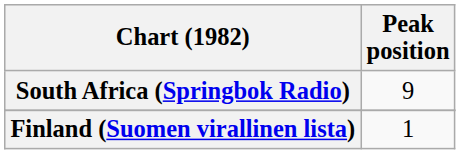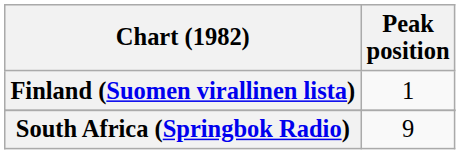 <table class="wikitable sortable plainrowheaders" style="text-align:center">
 <tr>
 <th>Chart (1982)</th>
 <th>Peak<br>position</th>
 </tr>
 <tr>
-<th scope="row">South Africa (<a href='#'>Springbok Radio</a>)</th>
-<td>9</td>
+<th scope="row">Finland (<a href='#'>Suomen virallinen lista</a>)</th>
+<td>1</td>
 </tr>
 <tr>
 </tr>
 <tr>
 </tr>
 <tr>
-<th scope="row">Finland (<a href='#'>Suomen virallinen lista</a>)</th>
-<td>1</td>
+<th scope="row">South Africa (<a href='#'>Springbok Radio</a>)</th>
+<td>9</td>
 </tr>
 </table>
